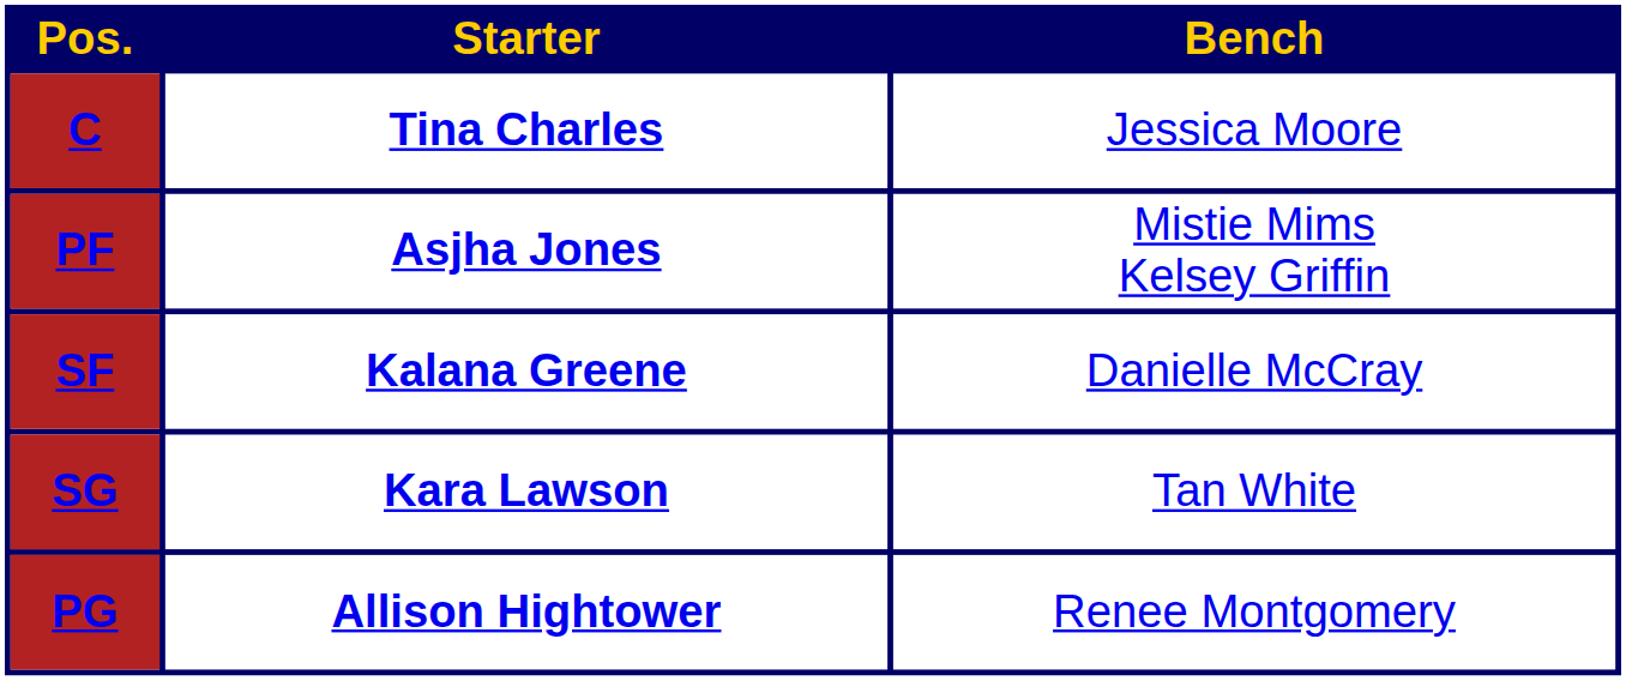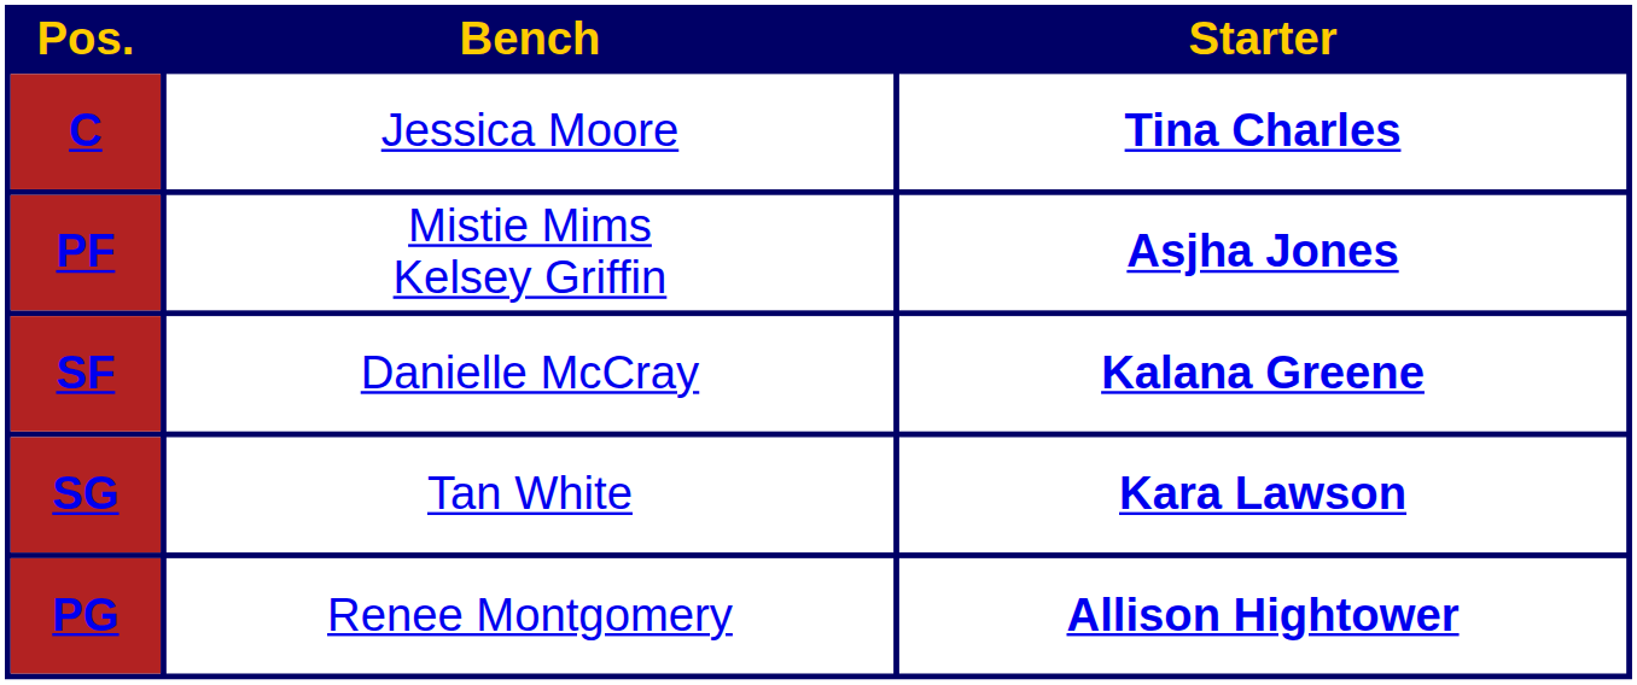 <table style="text-align: center; background:#000066; color:#FFCC00">
 <tr>
 <th width="50">Pos.</th>
+<th width="250">Bench</th>
 <th width="250">Starter</th>
-<th width="250">Bench</th>
 </tr>
 <tr style="height:40px; background:white; color:#FFCC00">
 <th style="background:#B22222"><a href='#'><span>C</span></a></th>
+<td><a href='#'>Jessica Moore</a></td>
 <td><strong><a href='#'>Tina Charles</a></strong></td>
-<td><a href='#'>Jessica Moore</a></td>
 </tr>
 <tr style="height:40px; background:white; color:#FFCC00">
 <th style="background:#B22222"><a href='#'><span>PF</span></a></th>
+<td><a href='#'>Mistie Mims</a><br><a href='#'>Kelsey Griffin</a></td>
 <td><strong><a href='#'>Asjha Jones</a></strong></td>
-<td><a href='#'>Mistie Mims</a><br><a href='#'>Kelsey Griffin</a></td>
 </tr>
 <tr style="height:40px; background:white; color:#FFCC00">
 <th style="background:#B22222"><a href='#'><span>SF</span></a></th>
+<td><a href='#'>Danielle McCray</a></td>
 <td><strong><a href='#'>Kalana Greene</a></strong></td>
-<td><a href='#'>Danielle McCray</a></td>
 </tr>
 <tr style="height:40px; background:white; color:#FFCC00">
 <th style="background:#B22222"><a href='#'><span>SG</span></a></th>
+<td><a href='#'>Tan White</a></td>
 <td><strong><a href='#'>Kara Lawson</a></strong></td>
-<td><a href='#'>Tan White</a></td>
 </tr>
 <tr style="height:40px; background:white; color:#FFCC00">
 <th style="background:#B22222"><a href='#'><span>PG</span></a></th>
+<td><a href='#'>Renee Montgomery</a></td>
 <td><strong><a href='#'>Allison Hightower</a></strong></td>
-<td><a href='#'>Renee Montgomery</a></td>
 </tr>
 </table>
